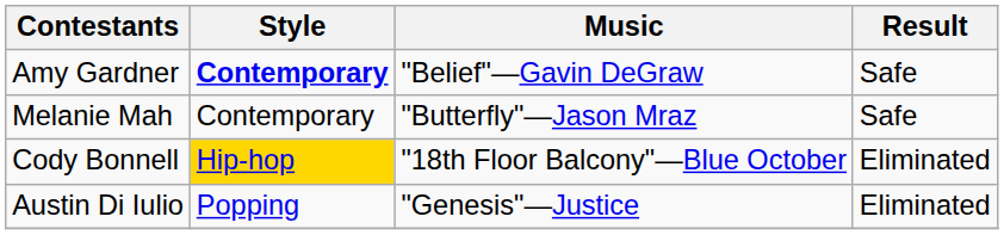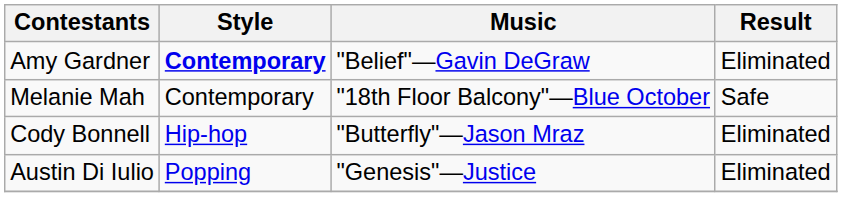 <table class="wikitable">
 <tr>
 <th>Contestants</th>
 <th>Style</th>
 <th>Music</th>
 <th>Result</th>
 </tr>
 <tr>
 <td>Amy Gardner</td>
 <td><strong><a href='#'>Contemporary</a></strong></td>
 <td>"Belief"—<a href='#'>Gavin DeGraw</a></td>
-<td>Safe</td>
+<td>Eliminated</td>
 </tr>
 <tr>
 <td>Melanie Mah</td>
 <td>Contemporary</td>
-<td>"Butterfly"—<a href='#'>Jason Mraz</a></td>
+<td>"18th Floor Balcony"—<a href='#'>Blue October</a></td>
 <td>Safe</td>
 </tr>
 <tr>
 <td>Cody Bonnell</td>
-<td style="background: gold;"><a href='#'>Hip-hop</a></td>
-<td>"18th Floor Balcony"—<a href='#'>Blue October</a></td>
+<td><a href='#'>Hip-hop</a></td>
+<td>"Butterfly"—<a href='#'>Jason Mraz</a></td>
 <td>Eliminated</td>
 </tr>
 <tr>
 <td>Austin Di Iulio</td>
 <td><a href='#'>Popping</a></td>
 <td>"Genesis"—<a href='#'>Justice</a></td>
 <td>Eliminated</td>
 </tr>
 <tr>
 </tr>
 </table>
